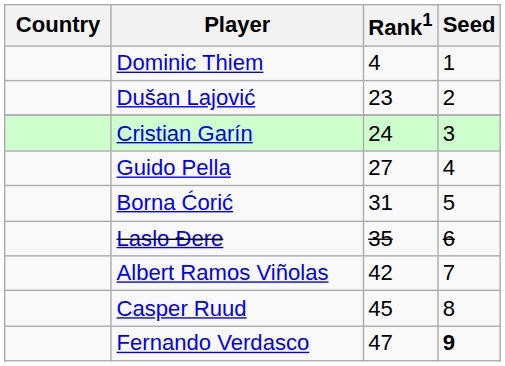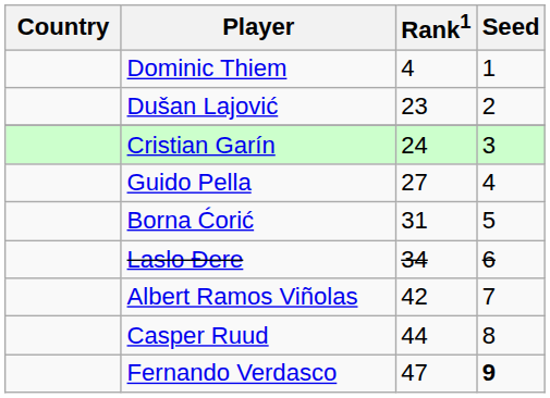 <table class="sortable wikitable">
 <tr>
 <th width="70">Country</th>
 <th width="175">Player</th>
 <th>Rank<sup>1</sup></th>
 <th>Seed</th>
 </tr>
 <tr>
 <td></td>
 <td><a href='#'>Dominic Thiem</a></td>
 <td>4</td>
 <td>1</td>
 </tr>
 <tr>
 <td></td>
 <td><a href='#'>Dušan Lajović</a></td>
 <td>23</td>
 <td>2</td>
 </tr>
 <tr>
 </tr>
 <tr style="background:#cfc;">
 <td></td>
 <td><a href='#'>Cristian Garín</a></td>
 <td>24</td>
 <td>3</td>
 </tr>
 <tr>
 <td></td>
 <td><a href='#'>Guido Pella</a></td>
 <td>27</td>
 <td>4</td>
 </tr>
 <tr>
 <td></td>
 <td><a href='#'>Borna Ćorić</a></td>
 <td>31</td>
 <td>5</td>
 </tr>
 <tr>
 <td><s></s></td>
 <td><s><a href='#'>Laslo Đere</a></s></td>
-<td><s>35</s></td>
+<td><s>34</s></td>
 <td><s>6</s></td>
 </tr>
 <tr>
 <td></td>
 <td><a href='#'>Albert Ramos Viñolas</a></td>
 <td>42</td>
 <td>7</td>
 </tr>
 <tr>
 <td></td>
 <td><a href='#'>Casper Ruud</a></td>
-<td>45</td>
+<td>44</td>
 <td>8</td>
 </tr>
 <tr>
 <td></td>
 <td><a href='#'>Fernando Verdasco</a></td>
 <td>47</td>
 <td><strong>9</strong></td>
 </tr>
 </table>
